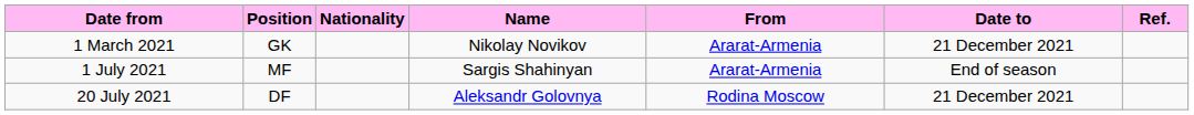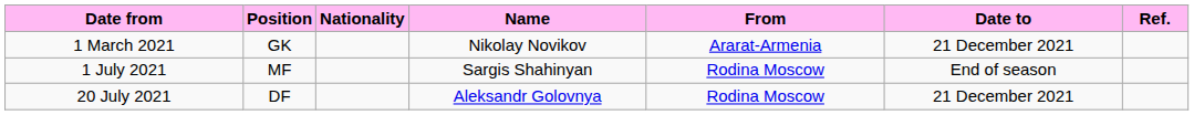 <table class="wikitable"  style="text-align:center; font-size:90%; ">
 <tr>
 <th style="background:#FFB9F3; color:#000000; width:200px;">Date from</th>
 <th style="background:#FFB9F3; color:#000000; width:50px;">Position</th>
 <th style="background:#FFB9F3; color:#000000; width:50px;">Nationality</th>
 <th style="background:#FFB9F3; color:#000000; width:200px;">Name</th>
 <th style="background:#FFB9F3; color:#000000; width:200px;">From</th>
 <th style="background:#FFB9F3; color:#000000; width:200px;">Date to</th>
 <th style="background:#FFB9F3; color:#000000; width:50px;">Ref.</th>
 </tr>
 <tr>
 <td>1 March 2021</td>
 <td>GK</td>
 <td></td>
 <td>Nikolay Novikov</td>
 <td><a href='#'>Ararat-Armenia</a></td>
 <td>21 December 2021</td>
 <td></td>
 </tr>
 <tr>
 <td>1 July 2021</td>
 <td>MF</td>
 <td></td>
 <td>Sargis Shahinyan</td>
-<td><a href='#'>Ararat-Armenia</a></td>
+<td><a href='#'>Rodina Moscow</a></td>
 <td>End of season</td>
 <td></td>
 </tr>
 <tr>
 <td>20 July 2021</td>
 <td>DF</td>
 <td></td>
 <td><a href='#'>Aleksandr Golovnya</a></td>
 <td><a href='#'>Rodina Moscow</a></td>
 <td>21 December 2021</td>
 <td></td>
 </tr>
 </table>
